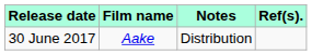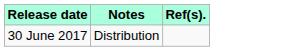 <table class="wikitable" style="text-align: center;">
 <tr>
 <th style="background:#afd">Release date</th>
-<th style="background:#afd">Film name</th>
 <th style="background:#afd">Notes</th>
 <th style="background:#afd">Ref(s).</th>
 </tr>
 <tr>
 <td>30 June 2017</td>
-<td><em><a href='#'>Aake</a></em></td>
 <td>Distribution</td>
 <td></td>
 </tr>
 </table>
